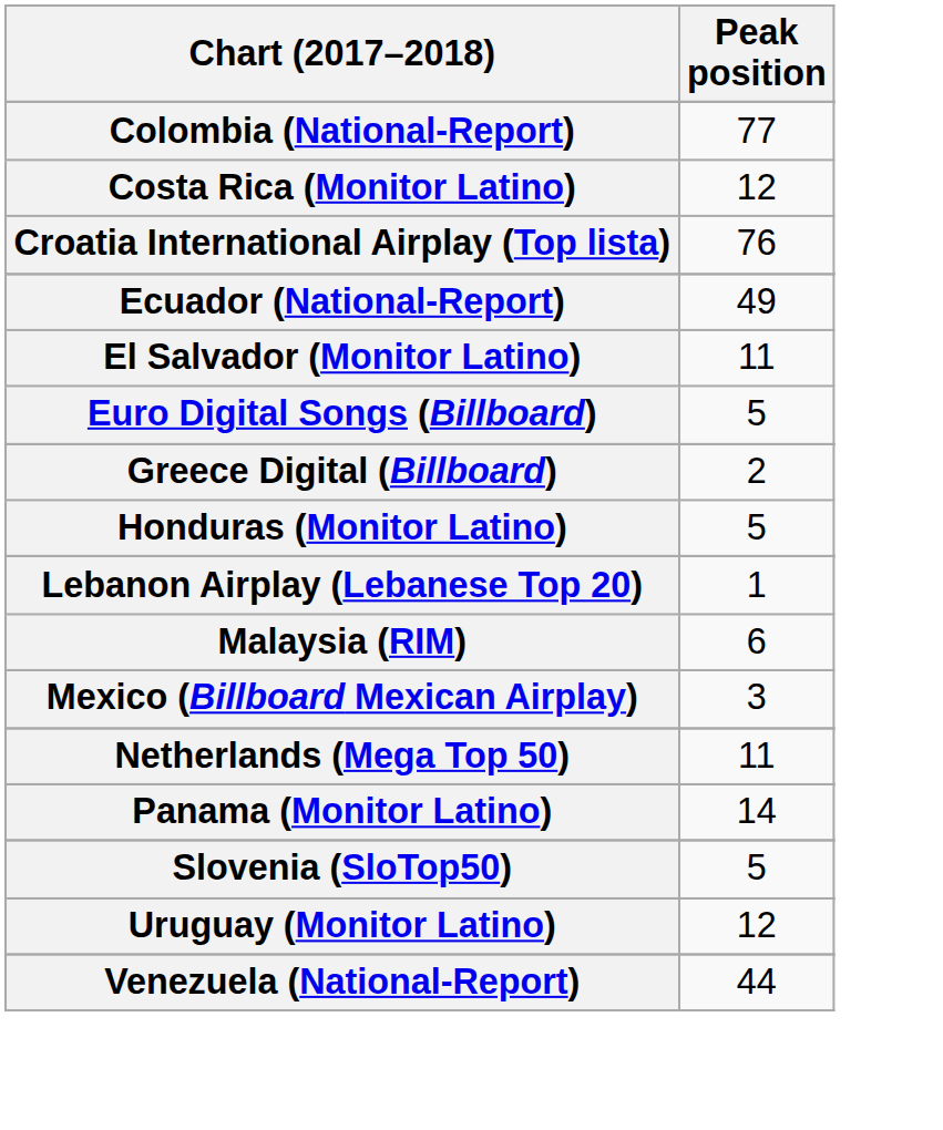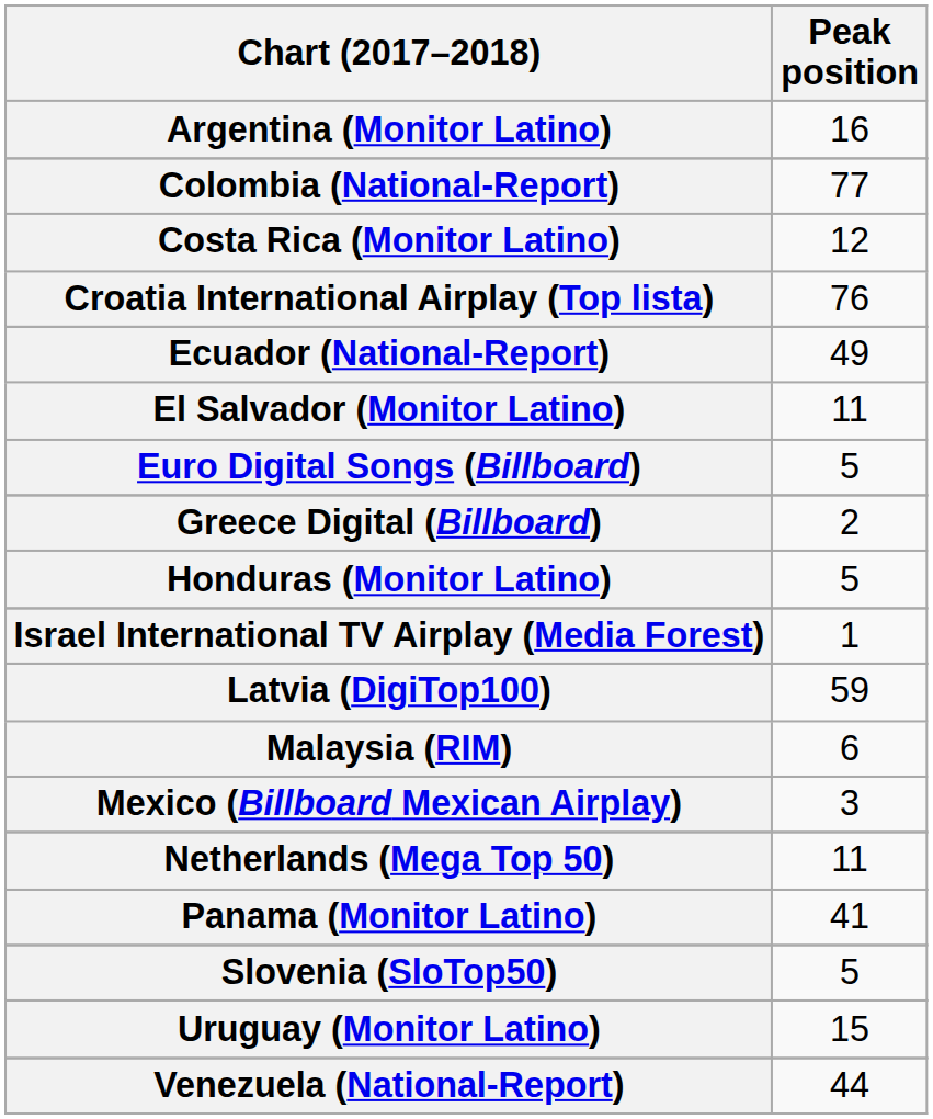 <table class="wikitable plainrowheaders sortable" style="text-align:center">
 <tr>
 <th scope="col">Chart (2017–2018)</th>
 <th scope="col">Peak<br> position</th>
+</tr>
+<tr>
+<th scope="row">Argentina (<a href='#'>Monitor Latino</a>)</th>
+<td>16</td>
 </tr>
 <tr>
 </tr>
 <tr>
 </tr>
 <tr>
 </tr>
 <tr>
 </tr>
 <tr>
 </tr>
 <tr>
 </tr>
 <tr>
 </tr>
 <tr>
 </tr>
 <tr>
 <th scope="row">Colombia (<a href='#'>National-Report</a>)</th>
 <td>77</td>
 </tr>
 <tr>
 <th scope="row">Costa Rica (<a href='#'>Monitor Latino</a>)</th>
 <td>12</td>
 </tr>
 <tr>
 <th scope="row">Croatia International Airplay (<a href='#'>Top lista</a>)</th>
 <td>76</td>
 </tr>
 <tr>
 </tr>
 <tr>
 </tr>
 <tr>
 </tr>
 <tr>
 <th scope="row">Ecuador (<a href='#'>National-Report</a>)</th>
 <td>49</td>
 </tr>
 <tr>
 <th scope="row">El Salvador (<a href='#'>Monitor Latino</a>)</th>
 <td>11</td>
 </tr>
 <tr>
 <th scope="row"><a href='#'>Euro Digital Songs</a> (<em><a href='#'>Billboard</a></em>)</th>
 <td>5</td>
 </tr>
 <tr>
 </tr>
 <tr>
 </tr>
 <tr>
 </tr>
 <tr>
 <th scope="row">Greece Digital (<em><a href='#'>Billboard</a></em>)</th>
 <td>2</td>
 </tr>
 <tr>
 <th scope="row">Honduras (<a href='#'>Monitor Latino</a>)</th>
 <td>5</td>
 </tr>
 <tr>
 </tr>
 <tr>
 </tr>
 <tr>
 </tr>
 <tr>
 </tr>
 <tr>
+<th scope="row">Israel International TV Airplay (<a href='#'>Media Forest</a>)</th>
+<td>1</td>
 </tr>
 <tr>
 </tr>
 <tr>
-<th scope="row">Lebanon Airplay (<a href='#'>Lebanese Top 20</a>)</th>
-<td>1</td>
+</tr>
+<tr>
+<th scope="row">Latvia (<a href='#'>DigiTop100</a>)</th>
+<td>59</td>
 </tr>
 <tr>
 <th scope="row">Malaysia (<a href='#'>RIM</a>)</th>
 <td>6</td>
 </tr>
 <tr>
 <th scope="row">Mexico (<a href='#'><em>Billboard</em> Mexican Airplay</a>)</th>
 <td>3</td>
 </tr>
 <tr>
 </tr>
 <tr>
 <th scope="row">Netherlands (<a href='#'>Mega Top 50</a>)</th>
 <td>11</td>
 </tr>
 <tr>
 </tr>
 <tr>
 </tr>
 <tr>
 </tr>
 <tr>
 <th scope="row">Panama (<a href='#'>Monitor Latino</a>)</th>
-<td>14</td>
+<td>41</td>
 </tr>
 <tr>
 </tr>
 <tr>
 </tr>
 <tr>
 </tr>
 <tr>
 </tr>
 <tr>
 </tr>
 <tr>
 <th scope="row">Slovenia (<a href='#'>SloTop50</a>)</th>
 <td>5</td>
 </tr>
 <tr>
 </tr>
 <tr>
 </tr>
 <tr>
 </tr>
 <tr>
 </tr>
 <tr>
 <th scope="row">Uruguay (<a href='#'>Monitor Latino</a>)</th>
-<td>12</td>
+<td>15</td>
 </tr>
 <tr>
 </tr>
 <tr>
 </tr>
 <tr>
 </tr>
 <tr>
 </tr>
 <tr>
 </tr>
 <tr>
 </tr>
 <tr>
 </tr>
 <tr>
 <th scope="row">Venezuela (<a href='#'>National-Report</a>)</th>
 <td>44</td>
 </tr>
 </table>
